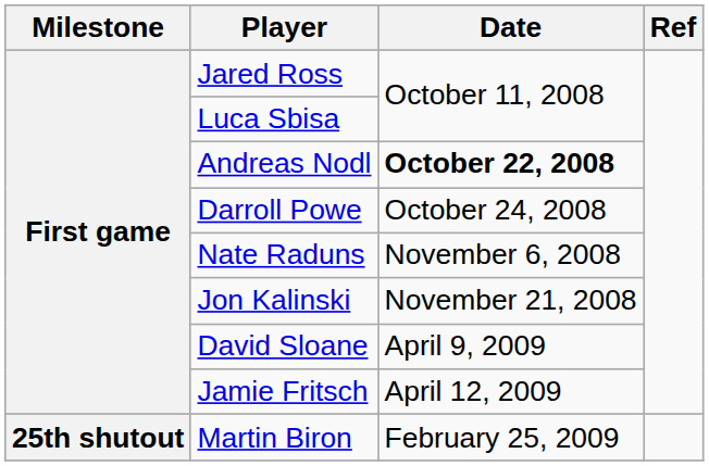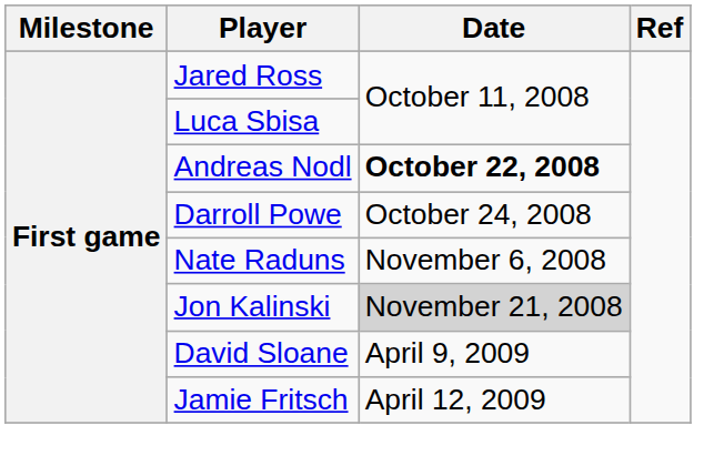 <table class="wikitable">
 <tr>
 <th scope="col">Milestone</th>
 <th scope="col">Player</th>
 <th scope="col">Date</th>
 <th scope="col">Ref</th>
 </tr>
 <tr>
 <th rowspan=8>First game</th>
 <td><a href='#'>Jared Ross</a></td>
 <td rowspan=2>October 11, 2008</td>
 <td rowspan=8></td>
 </tr>
 <tr>
 <td><a href='#'>Luca Sbisa</a></td>
 </tr>
 <tr>
 <td><a href='#'>Andreas Nodl</a></td>
 <td><strong>October 22, 2008</strong></td>
 </tr>
 <tr>
 <td><a href='#'>Darroll Powe</a></td>
 <td>October 24, 2008</td>
 </tr>
 <tr>
 <td><a href='#'>Nate Raduns</a></td>
 <td>November 6, 2008</td>
 </tr>
 <tr>
 <td><a href='#'>Jon Kalinski</a></td>
-<td>November 21, 2008</td>
+<td style="background: lightgrey;">November 21, 2008</td>
 </tr>
 <tr>
 <td><a href='#'>David Sloane</a></td>
 <td>April 9, 2009</td>
 </tr>
 <tr>
 <td><a href='#'>Jamie Fritsch</a></td>
 <td>April 12, 2009</td>
 </tr>
-<tr>
-<th>25th shutout</th>
-<td><a href='#'>Martin Biron</a></td>
-<td>February 25, 2009</td>
-<td></td>
-</tr>
 </table>
